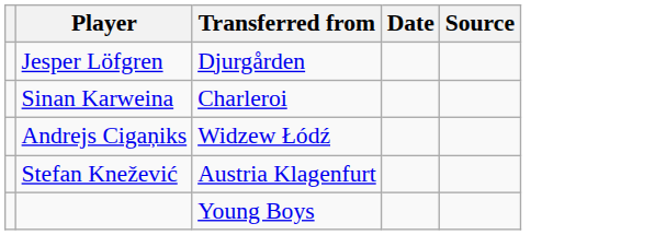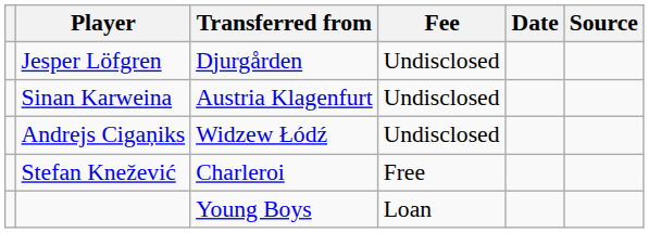 <table class="wikitable plainrowheaders sortable">
 <tr>
 <th></th>
 <th scope="col">Player</th>
 <th>Transferred from</th>
+<th style="width: 80px;">Fee</th>
 <th scope="col">Date</th>
 <th scope="col">Source</th>
 </tr>
 <tr>
 <td align="center"></td>
 <td> <a href='#'>Jesper Löfgren</a></td>
 <td> <a href='#'>Djurgården</a></td>
+<td>Undisclosed</td>
 <td></td>
 <td></td>
 </tr>
 <tr>
 <td align="center"></td>
 <td> <a href='#'>Sinan Karweina</a></td>
-<td> <a href='#'>Charleroi</a></td>
+<td> <a href='#'>Austria Klagenfurt</a></td>
+<td>Undisclosed</td>
 <td></td>
 <td></td>
 </tr>
 <tr>
 <td align="center"></td>
 <td> <a href='#'>Andrejs Cigaņiks</a></td>
 <td> <a href='#'>Widzew Łódź</a></td>
+<td>Undisclosed</td>
 <td></td>
 <td></td>
 </tr>
 <tr>
 <td align="center"></td>
 <td> <a href='#'>Stefan Knežević</a></td>
-<td> <a href='#'>Austria Klagenfurt</a></td>
+<td> <a href='#'>Charleroi</a></td>
+<td>Free</td>
 <td></td>
 <td></td>
 </tr>
 <tr>
 <td align="center"></td>
 <td> </td>
 <td> <a href='#'>Young Boys</a></td>
+<td>Loan</td>
 <td></td>
 <td></td>
 </tr>
 </table>
